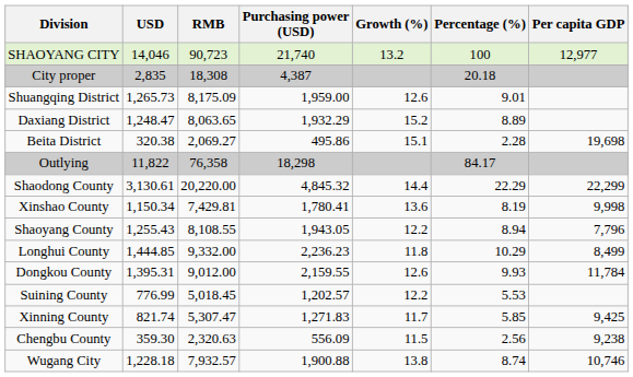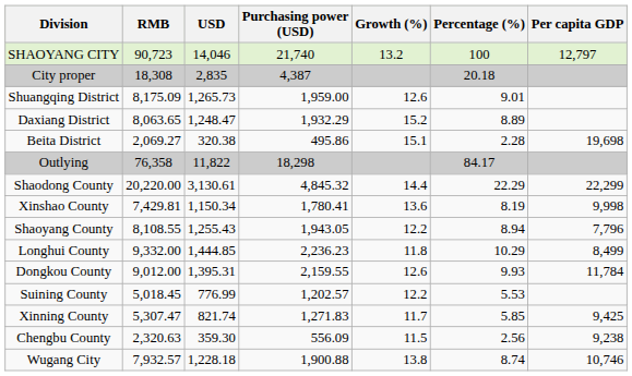 <table class="sortable wikitable" align=right>
 <tr align=center bgcolor=#E2F2D2>
 <th>Division</th>
+<th>RMB</th>
 <th>USD</th>
-<th>RMB</th>
 <th>Purchasing power<br>(USD)</th>
 <th>Growth (%)</th>
 <th>Percentage (%)</th>
 <th>Per capita GDP</th>
 </tr>
 <tr align=center bgcolor=#E2F2D2>
 <td>SHAOYANG CITY</td>
+<td>90,723</td>
 <td>14,046</td>
-<td>90,723</td>
 <td>21,740</td>
 <td>13.2</td>
 <td>100</td>
-<td>12,977</td>
+<td>12,797</td>
 </tr>
 <tr align=center bgcolor=#CCCCCC>
 <td>City proper</td>
+<td>18,308</td>
 <td>2,835</td>
-<td>18,308</td>
 <td>4,387</td>
 <td></td>
 <td>20.18</td>
 <td></td>
 </tr>
 <tr align=right>
 <td align=center>Shuangqing District</td>
+<td>8,175.09</td>
 <td>1,265.73</td>
-<td>8,175.09</td>
 <td>1,959.00</td>
 <td>12.6</td>
 <td>9.01</td>
 <td></td>
 </tr>
 <tr align=right>
 <td align=center>Daxiang District</td>
+<td>8,063.65</td>
 <td>1,248.47</td>
-<td>8,063.65</td>
 <td>1,932.29</td>
 <td>15.2</td>
 <td>8.89</td>
 <td></td>
 </tr>
 <tr align=right>
 <td align=center>Beita District</td>
+<td>2,069.27</td>
 <td>320.38</td>
-<td>2,069.27</td>
 <td>495.86</td>
 <td>15.1</td>
 <td>2.28</td>
 <td>19,698</td>
 </tr>
 <tr align=center bgcolor=#CCCCCC>
 <td>Outlying</td>
+<td>76,358</td>
 <td>11,822</td>
-<td>76,358</td>
 <td>18,298</td>
 <td></td>
 <td>84.17</td>
 <td></td>
 </tr>
 <tr align=right>
 <td align=center>Shaodong County</td>
+<td>20,220.00</td>
 <td>3,130.61</td>
-<td>20,220.00</td>
 <td>4,845.32</td>
 <td>14.4</td>
 <td>22.29</td>
 <td>22,299</td>
 </tr>
 <tr align=right>
 <td align=center>Xinshao County</td>
+<td>7,429.81</td>
 <td>1,150.34</td>
-<td>7,429.81</td>
 <td>1,780.41</td>
 <td>13.6</td>
 <td>8.19</td>
 <td>9,998</td>
 </tr>
 <tr align=right>
 <td align=center>Shaoyang County</td>
+<td>8,108.55</td>
 <td>1,255.43</td>
-<td>8,108.55</td>
 <td>1,943.05</td>
 <td>12.2</td>
 <td>8.94</td>
 <td>7,796</td>
 </tr>
 <tr align=right>
 <td align=center>Longhui County</td>
+<td>9,332.00</td>
 <td>1,444.85</td>
-<td>9,332.00</td>
 <td>2,236.23</td>
 <td>11.8</td>
 <td>10.29</td>
 <td>8,499</td>
 </tr>
 <tr align=right>
 <td align=center>Dongkou County</td>
+<td>9,012.00</td>
 <td>1,395.31</td>
-<td>9,012.00</td>
 <td>2,159.55</td>
 <td>12.6</td>
 <td>9.93</td>
 <td>11,784</td>
 </tr>
 <tr align=right>
 <td align=center>Suining County</td>
+<td>5,018.45</td>
 <td>776.99</td>
-<td>5,018.45</td>
 <td>1,202.57</td>
 <td>12.2</td>
 <td>5.53</td>
 <td></td>
 </tr>
 <tr align=right>
 <td align=center>Xinning County</td>
+<td>5,307.47</td>
 <td>821.74</td>
-<td>5,307.47</td>
 <td>1,271.83</td>
 <td>11.7</td>
 <td>5.85</td>
 <td>9,425</td>
 </tr>
 <tr align=right>
 <td align=center>Chengbu County</td>
+<td>2,320.63</td>
 <td>359.30</td>
-<td>2,320.63</td>
 <td>556.09</td>
 <td>11.5</td>
 <td>2.56</td>
 <td>9,238</td>
 </tr>
 <tr align=right>
 <td align=center>Wugang City</td>
+<td>7,932.57</td>
 <td>1,228.18</td>
-<td>7,932.57</td>
 <td>1,900.88</td>
 <td>13.8</td>
 <td>8.74</td>
 <td>10,746</td>
 </tr>
 </table>
